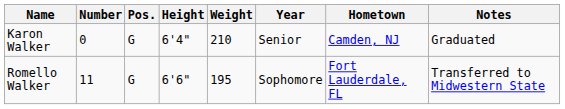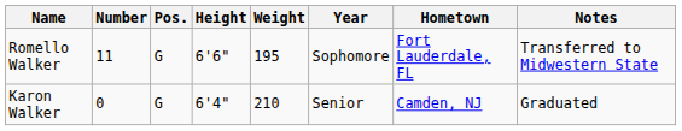 <table class="wikitable sortable" border="1">
 <tr>
 <th>Name</th>
 <th>Number</th>
 <th>Pos.</th>
 <th>Height</th>
 <th>Weight</th>
 <th>Year</th>
 <th>Hometown</th>
 <th class="unsortable">Notes</th>
 </tr>
 <tr>
+<td>Romello Walker</td>
+<td>11</td>
+<td>G</td>
+<td>6'6"</td>
+<td>195</td>
+<td>Sophomore</td>
+<td><a href='#'>Fort Lauderdale, FL</a></td>
+<td>Transferred to <a href='#'>Midwestern State</a></td>
+</tr>
+<tr>
 <td>Karon Walker</td>
 <td>0</td>
 <td>G</td>
 <td>6'4"</td>
 <td>210</td>
 <td>Senior</td>
 <td><a href='#'>Camden, NJ</a></td>
 <td>Graduated</td>
 </tr>
-<tr>
-<td>Romello Walker</td>
-<td>11</td>
-<td>G</td>
-<td>6'6"</td>
-<td>195</td>
-<td>Sophomore</td>
-<td><a href='#'>Fort Lauderdale, FL</a></td>
-<td>Transferred to <a href='#'>Midwestern State</a></td>
-</tr>
 </table>
